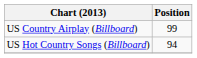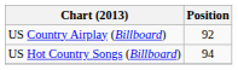 <table class="wikitable sortable">
 <tr>
 <th scope="col">Chart (2013)</th>
 <th scope="col">Position</th>
 </tr>
 <tr>
 <td>US <a href='#'>Country Airplay</a> (<em><a href='#'>Billboard</a></em>)</td>
-<td align="center">99</td>
+<td align="center">92</td>
 </tr>
 <tr>
 <td>US <a href='#'>Hot Country Songs</a> (<em><a href='#'>Billboard</a></em>)</td>
 <td align="center">94</td>
 </tr>
 <tr>
 </tr>
 </table>
